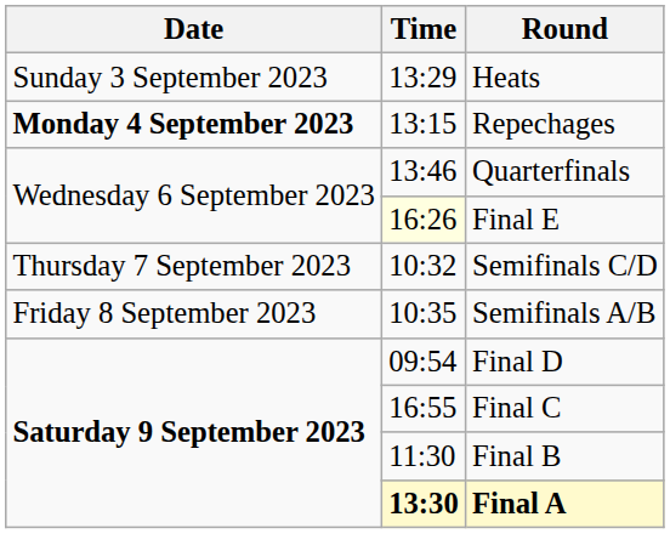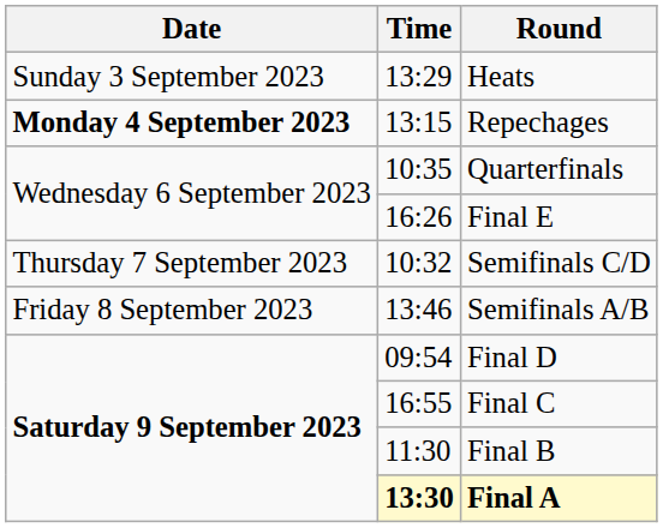 <table class="wikitable">
 <tr>
 <th>Date</th>
 <th>Time</th>
 <th>Round</th>
 </tr>
 <tr>
 <td>Sunday 3 September 2023</td>
 <td>13:29</td>
 <td>Heats</td>
 </tr>
 <tr>
 <td><strong>Monday 4 September 2023</strong></td>
 <td>13:15</td>
 <td>Repechages</td>
 </tr>
 <tr>
 <td rowspan=2>Wednesday 6 September 2023</td>
-<td>13:46</td>
+<td>10:35</td>
 <td>Quarterfinals</td>
 </tr>
 <tr>
-<td style="background: lightyellow;">16:26</td>
+<td>16:26</td>
 <td>Final E</td>
 </tr>
 <tr>
 <td>Thursday 7 September 2023</td>
 <td>10:32</td>
 <td>Semifinals C/D</td>
 </tr>
 <tr>
 <td>Friday 8 September 2023</td>
-<td>10:35</td>
+<td>13:46</td>
 <td>Semifinals  A/B</td>
 </tr>
 <tr>
 <td rowspan=4><strong>Saturday 9 September 2023</strong></td>
 <td>09:54</td>
 <td>Final D</td>
 </tr>
 <tr>
 <td>16:55</td>
 <td>Final C</td>
 </tr>
 <tr>
 <td>11:30</td>
 <td>Final B</td>
 </tr>
 <tr>
 <td style=background:lemonchiffon><strong>13:30</strong></td>
 <td style=background:lemonchiffon><strong>Final A</strong></td>
 </tr>
 </table>
